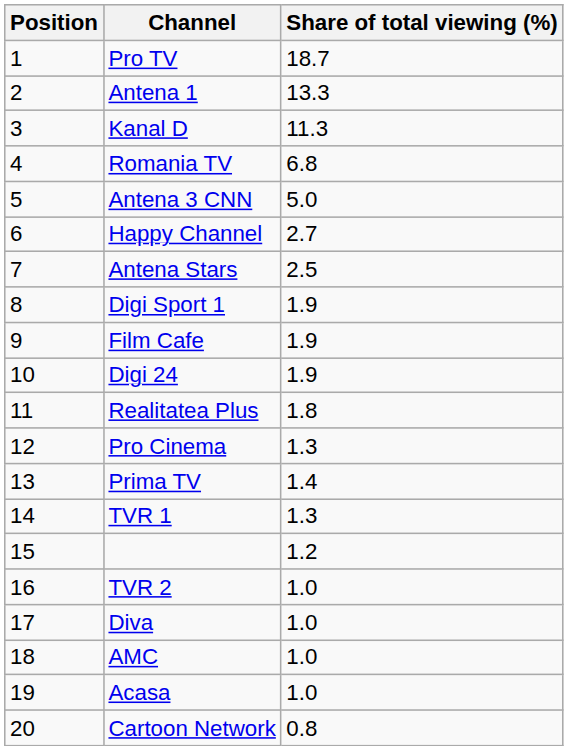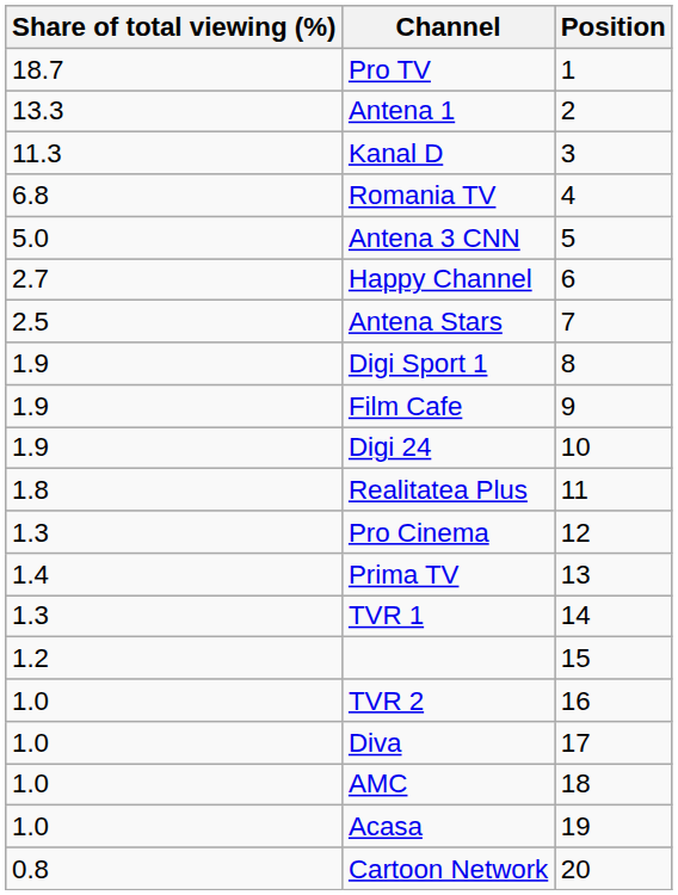 <table class="wikitable" style="font-size: 90%">
 <tr>
+<th>Share of total viewing (%)</th>
+<th>Channel</th>
 <th>Position</th>
-<th>Channel</th>
-<th>Share of total viewing (%)</th>
 </tr>
 <tr>
+<td>18.7</td>
+<td><a href='#'>Pro TV</a></td>
 <td>1</td>
-<td><a href='#'>Pro TV</a></td>
-<td>18.7</td>
 </tr>
 <tr>
+<td>13.3</td>
+<td><a href='#'>Antena 1</a></td>
 <td>2</td>
-<td><a href='#'>Antena 1</a></td>
-<td>13.3</td>
 </tr>
 <tr>
+<td>11.3</td>
+<td><a href='#'>Kanal D</a></td>
 <td>3</td>
-<td><a href='#'>Kanal D</a></td>
-<td>11.3</td>
 </tr>
 <tr>
+<td>6.8</td>
+<td><a href='#'>Romania TV</a></td>
 <td>4</td>
-<td><a href='#'>Romania TV</a></td>
-<td>6.8</td>
 </tr>
 <tr>
+<td>5.0</td>
+<td><a href='#'>Antena 3 CNN</a></td>
 <td>5</td>
-<td><a href='#'>Antena 3 CNN</a></td>
-<td>5.0</td>
 </tr>
 <tr>
+<td>2.7</td>
+<td><a href='#'>Happy Channel</a></td>
 <td>6</td>
-<td><a href='#'>Happy Channel</a></td>
-<td>2.7</td>
 </tr>
 <tr>
+<td>2.5</td>
+<td><a href='#'>Antena Stars</a></td>
 <td>7</td>
-<td><a href='#'>Antena Stars</a></td>
-<td>2.5</td>
 </tr>
 <tr>
+<td>1.9</td>
+<td><a href='#'>Digi Sport 1</a></td>
 <td>8</td>
-<td><a href='#'>Digi Sport 1</a></td>
-<td>1.9</td>
 </tr>
 <tr>
+<td>1.9</td>
+<td><a href='#'>Film Cafe</a></td>
 <td>9</td>
-<td><a href='#'>Film Cafe</a></td>
-<td>1.9</td>
 </tr>
 <tr>
+<td>1.9</td>
+<td><a href='#'>Digi 24</a></td>
 <td>10</td>
-<td><a href='#'>Digi 24</a></td>
-<td>1.9</td>
 </tr>
 <tr>
+<td>1.8</td>
+<td><a href='#'>Realitatea Plus</a></td>
 <td>11</td>
-<td><a href='#'>Realitatea Plus</a></td>
-<td>1.8</td>
 </tr>
 <tr>
+<td>1.3</td>
+<td><a href='#'>Pro Cinema</a></td>
 <td>12</td>
-<td><a href='#'>Pro Cinema</a></td>
-<td>1.3</td>
 </tr>
 <tr>
+<td>1.4</td>
+<td><a href='#'>Prima TV</a></td>
 <td>13</td>
-<td><a href='#'>Prima TV</a></td>
-<td>1.4</td>
 </tr>
 <tr>
+<td>1.3</td>
+<td><a href='#'>TVR 1</a></td>
 <td>14</td>
-<td><a href='#'>TVR 1</a></td>
-<td>1.3</td>
 </tr>
 <tr>
+<td>1.2</td>
+<td></td>
 <td>15</td>
-<td></td>
-<td>1.2</td>
 </tr>
 <tr>
+<td>1.0</td>
+<td><a href='#'>TVR 2</a></td>
 <td>16</td>
-<td><a href='#'>TVR 2</a></td>
-<td>1.0</td>
 </tr>
 <tr>
+<td>1.0</td>
+<td><a href='#'>Diva</a></td>
 <td>17</td>
-<td><a href='#'>Diva</a></td>
-<td>1.0</td>
 </tr>
 <tr |->
+<td>1.0</td>
+<td><a href='#'>AMC</a></td>
 <td>18</td>
-<td><a href='#'>AMC</a></td>
-<td>1.0</td>
 </tr>
 <tr>
+<td>1.0</td>
+<td><a href='#'>Acasa</a></td>
 <td>19</td>
-<td><a href='#'>Acasa</a></td>
-<td>1.0</td>
 </tr>
 <tr>
+<td>0.8</td>
+<td><a href='#'>Cartoon Network</a></td>
 <td>20</td>
-<td><a href='#'>Cartoon Network</a></td>
-<td>0.8</td>
 </tr>
 </table>
